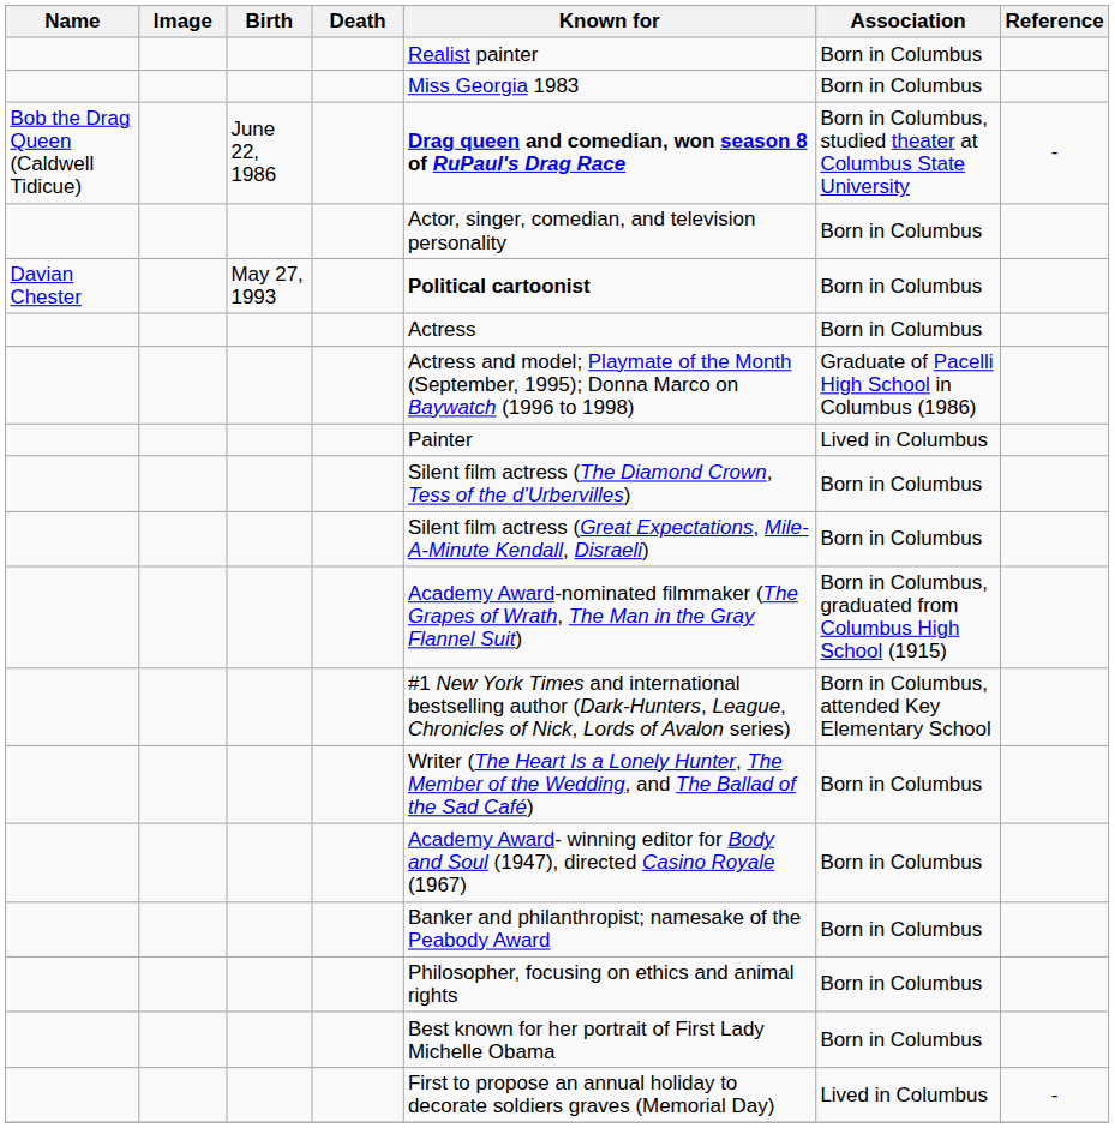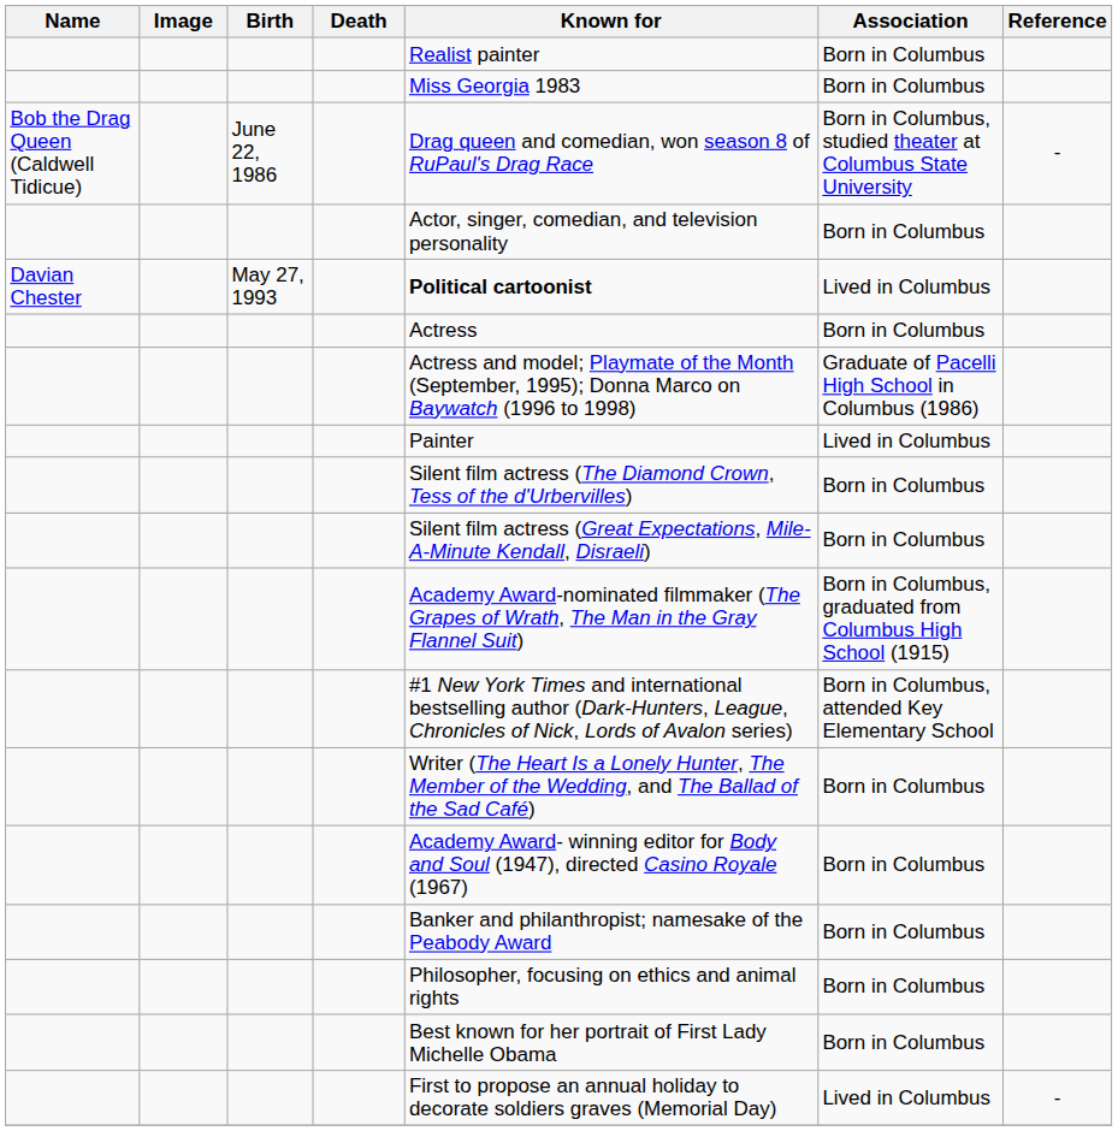 <table class="wikitable sortable">
 <tr>
 <th scope="col" width="140">Name</th>
 <th scope="col" width="80" class="unsortable">Image</th>
 <th scope="col" width="90">Birth</th>
 <th scope="col" width="90">Death</th>
 <th scope="col" width="600" class="unsortable">Known for</th>
 <th scope="col" width="200" class="unsortable">Association</th>
 <th scope="col" width="30" class="unsortable">Reference</th>
 </tr>
 <tr>
 <td></td>
 <td></td>
 <td align=right></td>
 <td align=right></td>
 <td><a href='#'>Realist</a> painter</td>
 <td>Born in Columbus</td>
 <td align="center"></td>
 </tr>
 <tr>
 <td></td>
 <td></td>
 <td align=right></td>
 <td align=right></td>
 <td><a href='#'>Miss Georgia</a> 1983</td>
 <td>Born in Columbus</td>
 <td align="center"></td>
 </tr>
 <tr>
 <td><a href='#'>Bob the Drag Queen</a> (Caldwell Tidicue)</td>
 <td></td>
 <td>June 22, 1986</td>
 <td></td>
-<td><strong><a href='#'>Drag queen</a> and comedian, won <a href='#'>season 8</a> of <em><a href='#'>RuPaul's Drag Race</a></em></strong></td>
+<td><a href='#'>Drag queen</a> and comedian, won <a href='#'>season 8</a> of <em><a href='#'>RuPaul's Drag Race</a></em></td>
 <td>Born in Columbus, studied <a href='#'>theater</a> at <a href='#'>Columbus State University</a></td>
 <td align="center">-</td>
 </tr>
 <tr>
 <td></td>
 <td></td>
 <td align=right></td>
 <td align=right></td>
 <td>Actor, singer, comedian, and television personality</td>
 <td>Born in Columbus</td>
 <td align="center"></td>
 </tr>
 <tr>
 <td><a href='#'>Davian Chester</a></td>
 <td></td>
 <td>May 27, 1993</td>
 <td></td>
 <td><strong>Political cartoonist</strong></td>
-<td>Born in Columbus</td>
+<td>Lived in Columbus</td>
 <td></td>
 </tr>
 <tr>
 <td></td>
 <td></td>
 <td align=right></td>
 <td align=right></td>
 <td>Actress</td>
 <td>Born in Columbus</td>
 <td align="center"></td>
 </tr>
 <tr>
 <td></td>
 <td></td>
 <td align=right></td>
 <td align=right></td>
 <td>Actress and model; <a href='#'>Playmate of the Month</a> (September, 1995); Donna Marco on <em><a href='#'>Baywatch</a></em> (1996 to 1998)</td>
 <td>Graduate of <a href='#'>Pacelli High School</a> in Columbus (1986)</td>
 <td align="center"></td>
 </tr>
 <tr>
 <td></td>
 <td></td>
 <td align=right></td>
 <td></td>
 <td>Painter</td>
 <td>Lived in Columbus</td>
 <td></td>
 </tr>
 <tr>
 <td></td>
 <td></td>
 <td align=right></td>
 <td align=right></td>
 <td>Silent film actress (<em><a href='#'>The Diamond Crown</a></em>, <a href='#'><em>Tess of the d'Urbervilles</em></a>)</td>
 <td>Born in Columbus</td>
 <td align="center"></td>
 </tr>
 <tr>
 <td></td>
 <td></td>
 <td align=right></td>
 <td align=right></td>
 <td>Silent film actress (<a href='#'><em>Great Expectations</em></a>, <a href='#'><em>Mile-A-Minute Kendall</em></a>, <a href='#'><em>Disraeli</em></a>)</td>
 <td>Born in Columbus</td>
 <td align="center"></td>
 </tr>
 <tr>
 <td></td>
 <td></td>
 <td align=right></td>
 <td align=right></td>
 <td><a href='#'>Academy Award</a>-nominated filmmaker (<a href='#'><em>The Grapes of Wrath</em></a>, <em><a href='#'>The Man in the Gray Flannel Suit</a></em>)</td>
 <td>Born in Columbus, graduated from <a href='#'>Columbus High School</a> (1915)</td>
 <td align="center"></td>
 </tr>
 <tr>
 <td></td>
 <td></td>
 <td align=right></td>
 <td align=right></td>
 <td>#1 <em>New York Times</em> and international bestselling author (<em>Dark-Hunters</em>, <em>League</em>, <em>Chronicles of Nick</em>, <em>Lords of Avalon</em> series)</td>
 <td>Born in Columbus, attended Key Elementary School</td>
 <td align="center"></td>
 </tr>
 <tr>
 <td></td>
 <td></td>
 <td align=right></td>
 <td align=right></td>
 <td>Writer (<em><a href='#'>The Heart Is a Lonely Hunter</a></em>, <em><a href='#'>The Member of the Wedding</a></em>, and <em><a href='#'>The Ballad of the Sad Café</a></em>)</td>
 <td>Born in Columbus</td>
 <td align="center"></td>
 </tr>
 <tr>
 <td></td>
 <td></td>
 <td align=right></td>
 <td align=right></td>
 <td><a href='#'>Academy Award</a>- winning editor for <a href='#'><em>Body and Soul</em></a> (1947), directed <a href='#'><em>Casino Royale</em></a> (1967)</td>
 <td>Born in Columbus</td>
 <td align="center"></td>
 </tr>
 <tr>
 <td></td>
 <td></td>
 <td align=right></td>
 <td align=right></td>
 <td>Banker and philanthropist; namesake of the <a href='#'>Peabody Award</a></td>
 <td>Born in Columbus</td>
 <td align="center"></td>
 </tr>
 <tr>
 <td></td>
 <td></td>
 <td align=right></td>
 <td align=right></td>
 <td>Philosopher, focusing on ethics and animal rights</td>
 <td>Born in Columbus</td>
 <td align="center"></td>
 </tr>
 <tr>
 <td></td>
 <td></td>
 <td align=right></td>
 <td></td>
 <td>Best known for her portrait of First Lady Michelle Obama</td>
 <td>Born in Columbus</td>
 <td></td>
 </tr>
 <tr>
 <td></td>
 <td></td>
 <td align=right></td>
 <td align=right></td>
 <td>First to propose an annual holiday to decorate soldiers graves (Memorial Day)</td>
 <td>Lived in Columbus</td>
 <td align="center">-</td>
 </tr>
 <tr>
 </tr>
 </table>
